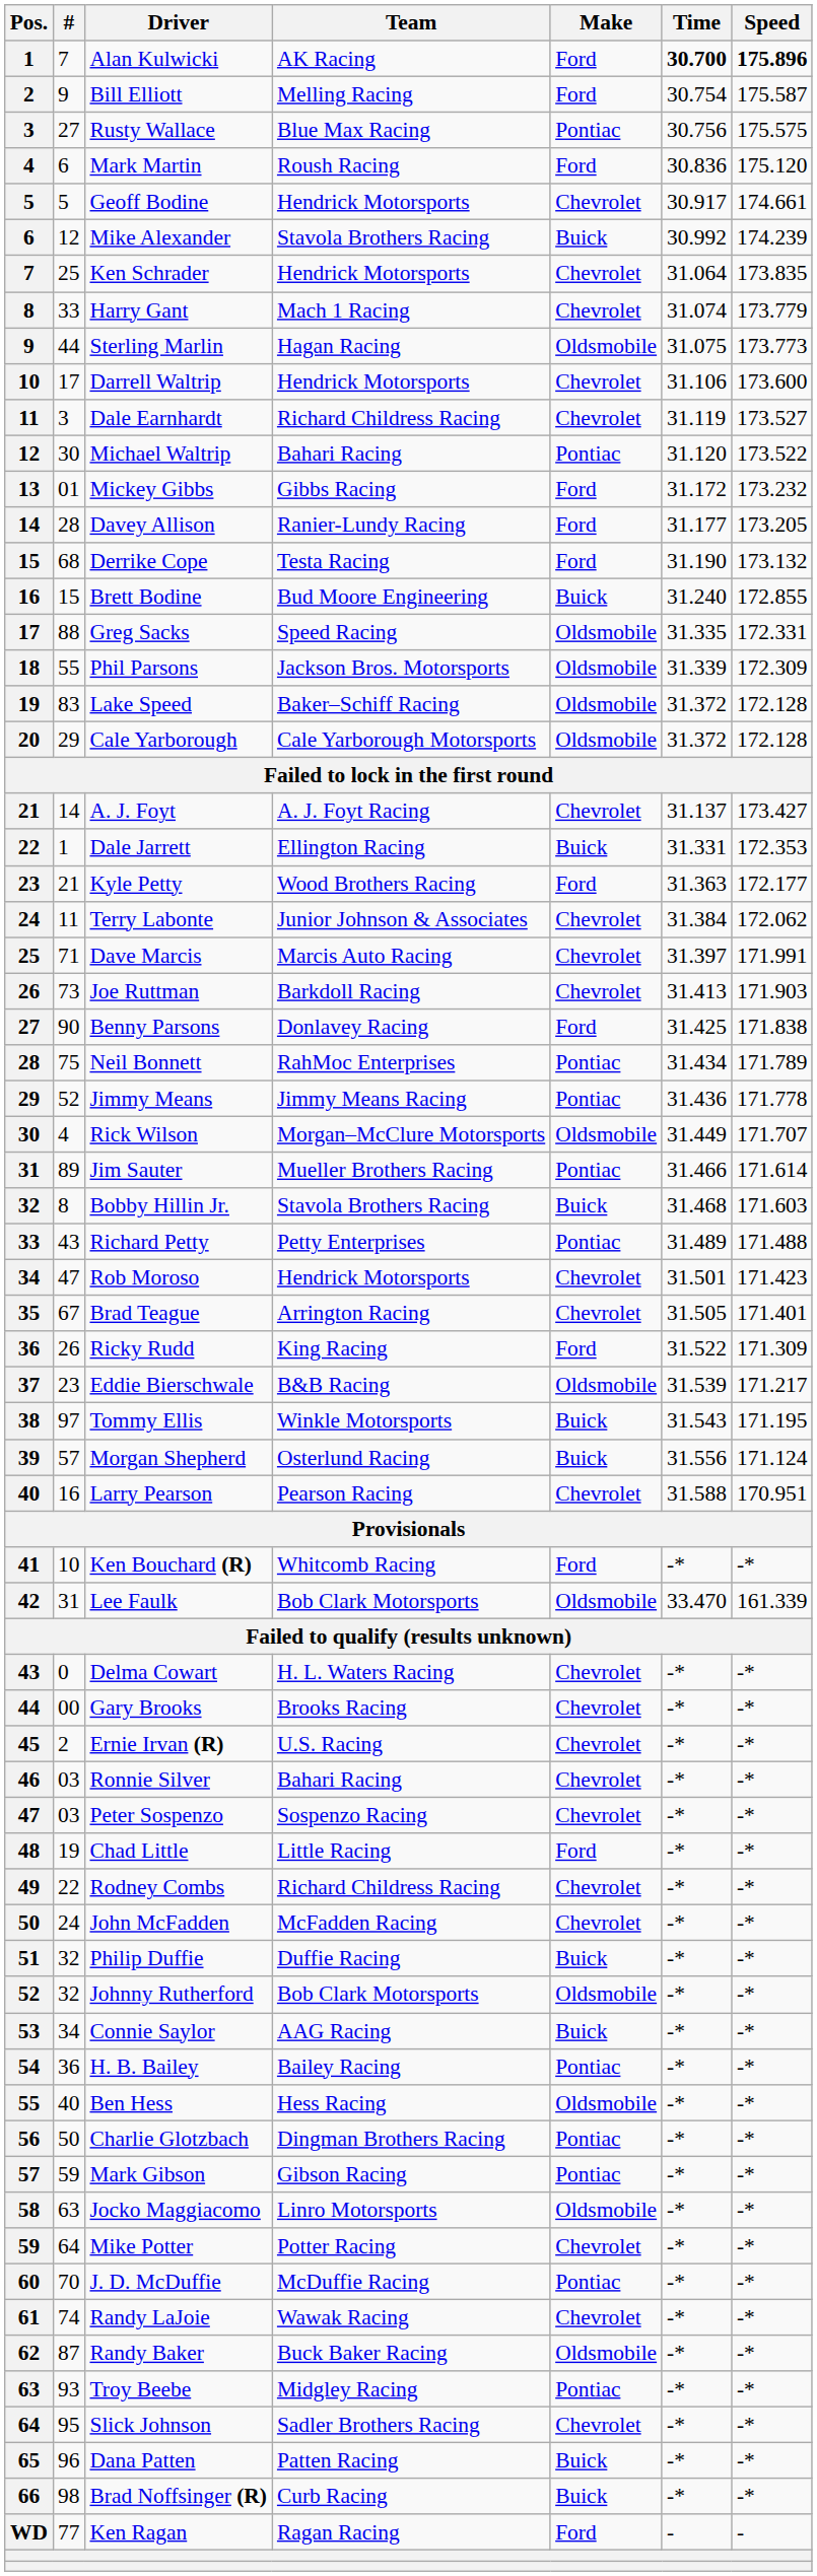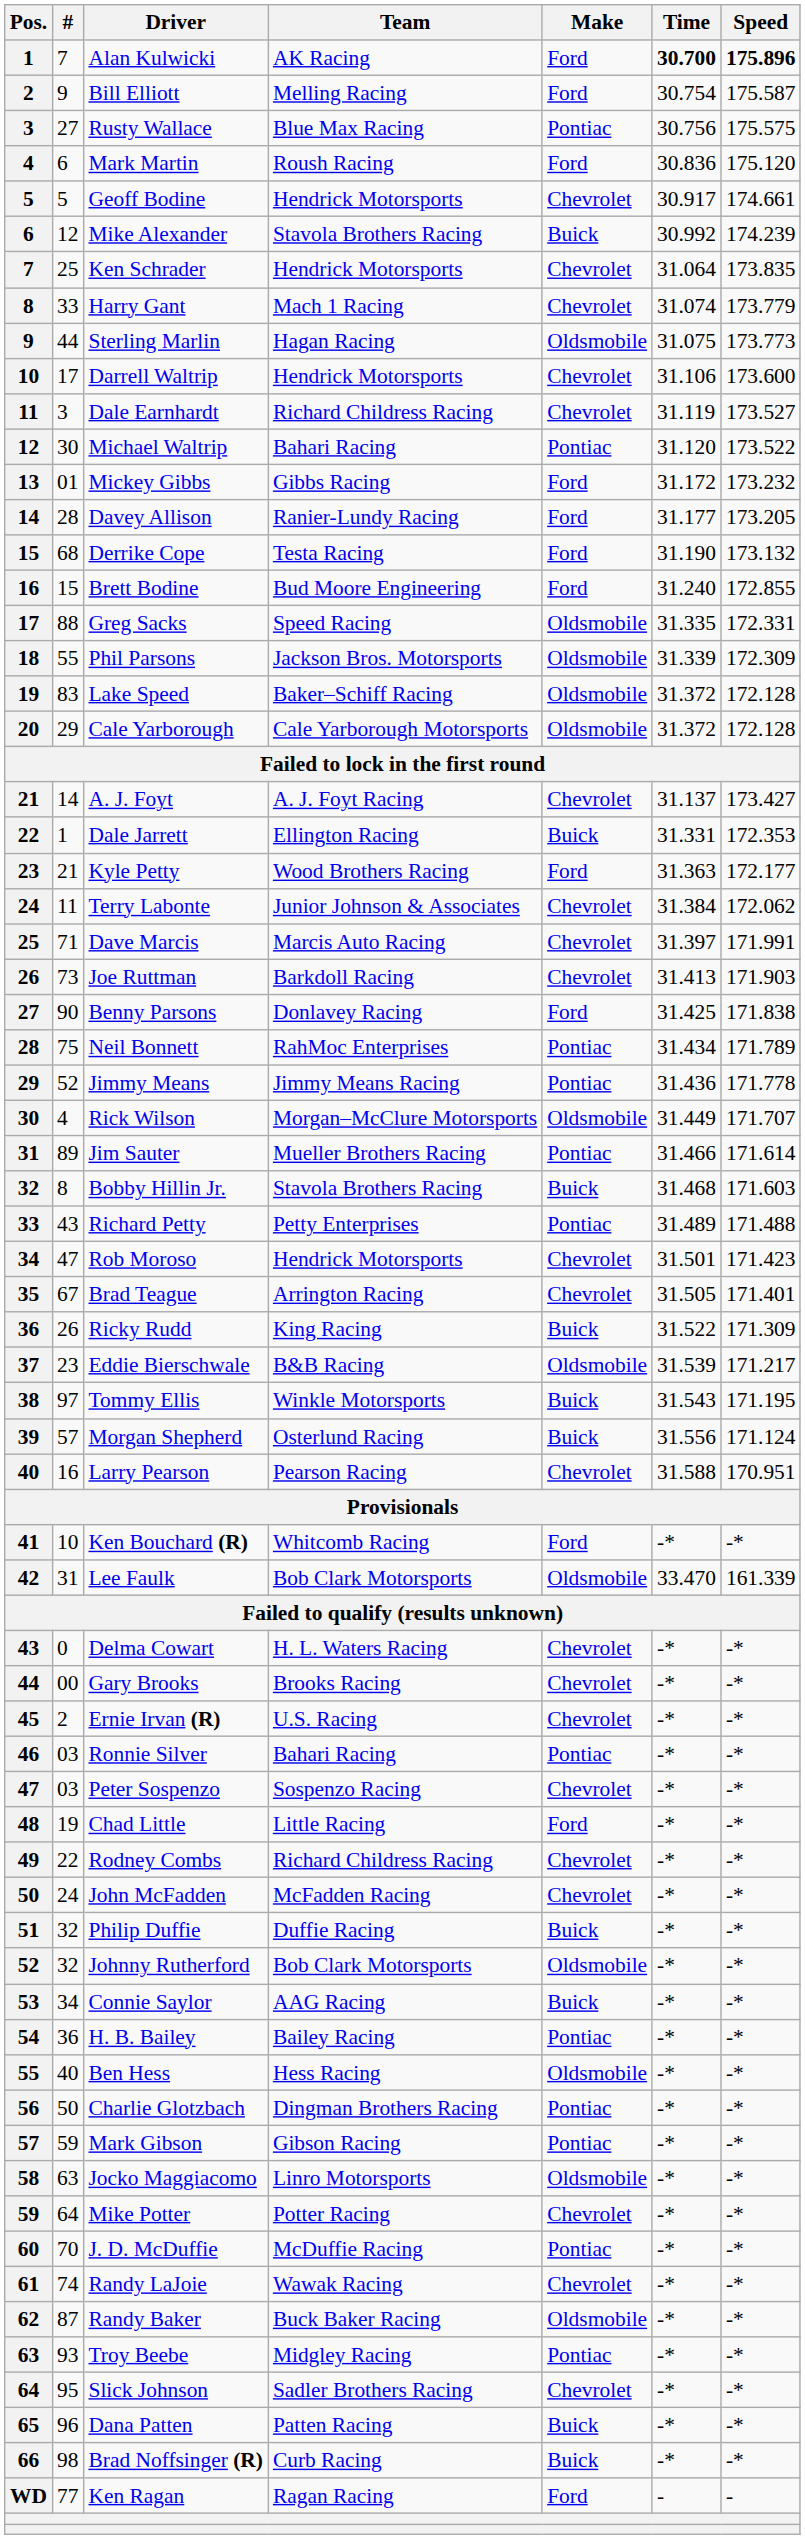 <table class="wikitable" style="font-size:95%">
 <tr>
 <th>Pos.</th>
 <th>#</th>
 <th>Driver</th>
 <th>Team</th>
 <th>Make</th>
 <th>Time</th>
 <th>Speed</th>
 </tr>
 <tr>
 <th>1</th>
 <td>7</td>
 <td><a href='#'>Alan Kulwicki</a></td>
 <td><a href='#'>AK Racing</a></td>
 <td><a href='#'>Ford</a></td>
 <td><strong>30.700</strong></td>
 <td><strong>175.896</strong></td>
 </tr>
 <tr>
 <th>2</th>
 <td>9</td>
 <td><a href='#'>Bill Elliott</a></td>
 <td><a href='#'>Melling Racing</a></td>
 <td><a href='#'>Ford</a></td>
 <td>30.754</td>
 <td>175.587</td>
 </tr>
 <tr>
 <th>3</th>
 <td>27</td>
 <td><a href='#'>Rusty Wallace</a></td>
 <td><a href='#'>Blue Max Racing</a></td>
 <td><a href='#'>Pontiac</a></td>
 <td>30.756</td>
 <td>175.575</td>
 </tr>
 <tr>
 <th>4</th>
 <td>6</td>
 <td><a href='#'>Mark Martin</a></td>
 <td><a href='#'>Roush Racing</a></td>
 <td><a href='#'>Ford</a></td>
 <td>30.836</td>
 <td>175.120</td>
 </tr>
 <tr>
 <th>5</th>
 <td>5</td>
 <td><a href='#'>Geoff Bodine</a></td>
 <td><a href='#'>Hendrick Motorsports</a></td>
 <td><a href='#'>Chevrolet</a></td>
 <td>30.917</td>
 <td>174.661</td>
 </tr>
 <tr>
 <th>6</th>
 <td>12</td>
 <td><a href='#'>Mike Alexander</a></td>
 <td><a href='#'>Stavola Brothers Racing</a></td>
 <td><a href='#'>Buick</a></td>
 <td>30.992</td>
 <td>174.239</td>
 </tr>
 <tr>
 <th>7</th>
 <td>25</td>
 <td><a href='#'>Ken Schrader</a></td>
 <td><a href='#'>Hendrick Motorsports</a></td>
 <td><a href='#'>Chevrolet</a></td>
 <td>31.064</td>
 <td>173.835</td>
 </tr>
 <tr>
 <th>8</th>
 <td>33</td>
 <td><a href='#'>Harry Gant</a></td>
 <td><a href='#'>Mach 1 Racing</a></td>
 <td><a href='#'>Chevrolet</a></td>
 <td>31.074</td>
 <td>173.779</td>
 </tr>
 <tr>
 <th>9</th>
 <td>44</td>
 <td><a href='#'>Sterling Marlin</a></td>
 <td><a href='#'>Hagan Racing</a></td>
 <td><a href='#'>Oldsmobile</a></td>
 <td>31.075</td>
 <td>173.773</td>
 </tr>
 <tr>
 <th>10</th>
 <td>17</td>
 <td><a href='#'>Darrell Waltrip</a></td>
 <td><a href='#'>Hendrick Motorsports</a></td>
 <td><a href='#'>Chevrolet</a></td>
 <td>31.106</td>
 <td>173.600</td>
 </tr>
 <tr>
 <th>11</th>
 <td>3</td>
 <td><a href='#'>Dale Earnhardt</a></td>
 <td><a href='#'>Richard Childress Racing</a></td>
 <td><a href='#'>Chevrolet</a></td>
 <td>31.119</td>
 <td>173.527</td>
 </tr>
 <tr>
 <th>12</th>
 <td>30</td>
 <td><a href='#'>Michael Waltrip</a></td>
 <td><a href='#'>Bahari Racing</a></td>
 <td><a href='#'>Pontiac</a></td>
 <td>31.120</td>
 <td>173.522</td>
 </tr>
 <tr>
 <th>13</th>
 <td>01</td>
 <td><a href='#'>Mickey Gibbs</a></td>
 <td><a href='#'>Gibbs Racing</a></td>
 <td><a href='#'>Ford</a></td>
 <td>31.172</td>
 <td>173.232</td>
 </tr>
 <tr>
 <th>14</th>
 <td>28</td>
 <td><a href='#'>Davey Allison</a></td>
 <td><a href='#'>Ranier-Lundy Racing</a></td>
 <td><a href='#'>Ford</a></td>
 <td>31.177</td>
 <td>173.205</td>
 </tr>
 <tr>
 <th>15</th>
 <td>68</td>
 <td><a href='#'>Derrike Cope</a></td>
 <td><a href='#'>Testa Racing</a></td>
 <td><a href='#'>Ford</a></td>
 <td>31.190</td>
 <td>173.132</td>
 </tr>
 <tr>
 <th>16</th>
 <td>15</td>
 <td><a href='#'>Brett Bodine</a></td>
 <td><a href='#'>Bud Moore Engineering</a></td>
-<td><a href='#'>Buick</a></td>
+<td><a href='#'>Ford</a></td>
 <td>31.240</td>
 <td>172.855</td>
 </tr>
 <tr>
 <th>17</th>
 <td>88</td>
 <td><a href='#'>Greg Sacks</a></td>
 <td><a href='#'>Speed Racing</a></td>
 <td><a href='#'>Oldsmobile</a></td>
 <td>31.335</td>
 <td>172.331</td>
 </tr>
 <tr>
 <th>18</th>
 <td>55</td>
 <td><a href='#'>Phil Parsons</a></td>
 <td><a href='#'>Jackson Bros. Motorsports</a></td>
 <td><a href='#'>Oldsmobile</a></td>
 <td>31.339</td>
 <td>172.309</td>
 </tr>
 <tr>
 <th>19</th>
 <td>83</td>
 <td><a href='#'>Lake Speed</a></td>
 <td><a href='#'>Baker–Schiff Racing</a></td>
 <td><a href='#'>Oldsmobile</a></td>
 <td>31.372</td>
 <td>172.128</td>
 </tr>
 <tr>
 <th>20</th>
 <td>29</td>
 <td><a href='#'>Cale Yarborough</a></td>
 <td><a href='#'>Cale Yarborough Motorsports</a></td>
 <td><a href='#'>Oldsmobile</a></td>
 <td>31.372</td>
 <td>172.128</td>
 </tr>
 <tr>
 <th colspan="7">Failed to lock in the first round</th>
 </tr>
 <tr>
 <th>21</th>
 <td>14</td>
 <td><a href='#'>A. J. Foyt</a></td>
 <td><a href='#'>A. J. Foyt Racing</a></td>
 <td><a href='#'>Chevrolet</a></td>
 <td>31.137</td>
 <td>173.427</td>
 </tr>
 <tr>
 <th>22</th>
 <td>1</td>
 <td><a href='#'>Dale Jarrett</a></td>
 <td><a href='#'>Ellington Racing</a></td>
 <td><a href='#'>Buick</a></td>
 <td>31.331</td>
 <td>172.353</td>
 </tr>
 <tr>
 <th>23</th>
 <td>21</td>
 <td><a href='#'>Kyle Petty</a></td>
 <td><a href='#'>Wood Brothers Racing</a></td>
 <td><a href='#'>Ford</a></td>
 <td>31.363</td>
 <td>172.177</td>
 </tr>
 <tr>
 <th>24</th>
 <td>11</td>
 <td><a href='#'>Terry Labonte</a></td>
 <td><a href='#'>Junior Johnson & Associates</a></td>
 <td><a href='#'>Chevrolet</a></td>
 <td>31.384</td>
 <td>172.062</td>
 </tr>
 <tr>
 <th>25</th>
 <td>71</td>
 <td><a href='#'>Dave Marcis</a></td>
 <td><a href='#'>Marcis Auto Racing</a></td>
 <td><a href='#'>Chevrolet</a></td>
 <td>31.397</td>
 <td>171.991</td>
 </tr>
 <tr>
 <th>26</th>
 <td>73</td>
 <td><a href='#'>Joe Ruttman</a></td>
 <td><a href='#'>Barkdoll Racing</a></td>
 <td><a href='#'>Chevrolet</a></td>
 <td>31.413</td>
 <td>171.903</td>
 </tr>
 <tr>
 <th>27</th>
 <td>90</td>
 <td><a href='#'>Benny Parsons</a></td>
 <td><a href='#'>Donlavey Racing</a></td>
 <td><a href='#'>Ford</a></td>
 <td>31.425</td>
 <td>171.838</td>
 </tr>
 <tr>
 <th>28</th>
 <td>75</td>
 <td><a href='#'>Neil Bonnett</a></td>
 <td><a href='#'>RahMoc Enterprises</a></td>
 <td><a href='#'>Pontiac</a></td>
 <td>31.434</td>
 <td>171.789</td>
 </tr>
 <tr>
 <th>29</th>
 <td>52</td>
 <td><a href='#'>Jimmy Means</a></td>
 <td><a href='#'>Jimmy Means Racing</a></td>
 <td><a href='#'>Pontiac</a></td>
 <td>31.436</td>
 <td>171.778</td>
 </tr>
 <tr>
 <th>30</th>
 <td>4</td>
 <td><a href='#'>Rick Wilson</a></td>
 <td><a href='#'>Morgan–McClure Motorsports</a></td>
 <td><a href='#'>Oldsmobile</a></td>
 <td>31.449</td>
 <td>171.707</td>
 </tr>
 <tr>
 <th>31</th>
 <td>89</td>
 <td><a href='#'>Jim Sauter</a></td>
 <td><a href='#'>Mueller Brothers Racing</a></td>
 <td><a href='#'>Pontiac</a></td>
 <td>31.466</td>
 <td>171.614</td>
 </tr>
 <tr>
 <th>32</th>
 <td>8</td>
 <td><a href='#'>Bobby Hillin Jr.</a></td>
 <td><a href='#'>Stavola Brothers Racing</a></td>
 <td><a href='#'>Buick</a></td>
 <td>31.468</td>
 <td>171.603</td>
 </tr>
 <tr>
 <th>33</th>
 <td>43</td>
 <td><a href='#'>Richard Petty</a></td>
 <td><a href='#'>Petty Enterprises</a></td>
 <td><a href='#'>Pontiac</a></td>
 <td>31.489</td>
 <td>171.488</td>
 </tr>
 <tr>
 <th>34</th>
 <td>47</td>
 <td><a href='#'>Rob Moroso</a></td>
 <td><a href='#'>Hendrick Motorsports</a></td>
 <td><a href='#'>Chevrolet</a></td>
 <td>31.501</td>
 <td>171.423</td>
 </tr>
 <tr>
 <th>35</th>
 <td>67</td>
 <td><a href='#'>Brad Teague</a></td>
 <td><a href='#'>Arrington Racing</a></td>
 <td><a href='#'>Chevrolet</a></td>
 <td>31.505</td>
 <td>171.401</td>
 </tr>
 <tr>
 <th>36</th>
 <td>26</td>
 <td><a href='#'>Ricky Rudd</a></td>
 <td><a href='#'>King Racing</a></td>
-<td><a href='#'>Ford</a></td>
+<td><a href='#'>Buick</a></td>
 <td>31.522</td>
 <td>171.309</td>
 </tr>
 <tr>
 <th>37</th>
 <td>23</td>
 <td><a href='#'>Eddie Bierschwale</a></td>
 <td><a href='#'>B&B Racing</a></td>
 <td><a href='#'>Oldsmobile</a></td>
 <td>31.539</td>
 <td>171.217</td>
 </tr>
 <tr>
 <th>38</th>
 <td>97</td>
 <td><a href='#'>Tommy Ellis</a></td>
 <td><a href='#'>Winkle Motorsports</a></td>
 <td><a href='#'>Buick</a></td>
 <td>31.543</td>
 <td>171.195</td>
 </tr>
 <tr>
 <th>39</th>
 <td>57</td>
 <td><a href='#'>Morgan Shepherd</a></td>
 <td><a href='#'>Osterlund Racing</a></td>
 <td><a href='#'>Buick</a></td>
 <td>31.556</td>
 <td>171.124</td>
 </tr>
 <tr>
 <th>40</th>
 <td>16</td>
 <td><a href='#'>Larry Pearson</a></td>
 <td><a href='#'>Pearson Racing</a></td>
 <td><a href='#'>Chevrolet</a></td>
 <td>31.588</td>
 <td>170.951</td>
 </tr>
 <tr>
 <th colspan="7">Provisionals</th>
 </tr>
 <tr>
 <th>41</th>
 <td>10</td>
 <td><a href='#'>Ken Bouchard</a> <strong>(R)</strong></td>
 <td><a href='#'>Whitcomb Racing</a></td>
 <td><a href='#'>Ford</a></td>
 <td>-*</td>
 <td>-*</td>
 </tr>
 <tr>
 <th>42</th>
 <td>31</td>
 <td><a href='#'>Lee Faulk</a></td>
 <td><a href='#'>Bob Clark Motorsports</a></td>
 <td><a href='#'>Oldsmobile</a></td>
 <td>33.470</td>
 <td>161.339</td>
 </tr>
 <tr>
 <th colspan="7">Failed to qualify (results unknown)</th>
 </tr>
 <tr>
 <th>43</th>
 <td>0</td>
 <td><a href='#'>Delma Cowart</a></td>
 <td><a href='#'>H. L. Waters Racing</a></td>
 <td><a href='#'>Chevrolet</a></td>
 <td>-*</td>
 <td>-*</td>
 </tr>
 <tr>
 <th>44</th>
 <td>00</td>
 <td><a href='#'>Gary Brooks</a></td>
 <td><a href='#'>Brooks Racing</a></td>
 <td><a href='#'>Chevrolet</a></td>
 <td>-*</td>
 <td>-*</td>
 </tr>
 <tr>
 <th>45</th>
 <td>2</td>
 <td><a href='#'>Ernie Irvan</a> <strong>(R)</strong></td>
 <td><a href='#'>U.S. Racing</a></td>
 <td><a href='#'>Chevrolet</a></td>
 <td>-*</td>
 <td>-*</td>
 </tr>
 <tr>
 <th>46</th>
 <td>03</td>
 <td><a href='#'>Ronnie Silver</a></td>
 <td><a href='#'>Bahari Racing</a></td>
-<td><a href='#'>Chevrolet</a></td>
+<td><a href='#'>Pontiac</a></td>
 <td>-*</td>
 <td>-*</td>
 </tr>
 <tr>
 <th>47</th>
 <td>03</td>
 <td><a href='#'>Peter Sospenzo</a></td>
 <td><a href='#'>Sospenzo Racing</a></td>
 <td><a href='#'>Chevrolet</a></td>
 <td>-*</td>
 <td>-*</td>
 </tr>
 <tr>
 <th>48</th>
 <td>19</td>
 <td><a href='#'>Chad Little</a></td>
 <td><a href='#'>Little Racing</a></td>
 <td><a href='#'>Ford</a></td>
 <td>-*</td>
 <td>-*</td>
 </tr>
 <tr>
 <th>49</th>
 <td>22</td>
 <td><a href='#'>Rodney Combs</a></td>
 <td><a href='#'>Richard Childress Racing</a></td>
 <td><a href='#'>Chevrolet</a></td>
 <td>-*</td>
 <td>-*</td>
 </tr>
 <tr>
 <th>50</th>
 <td>24</td>
 <td><a href='#'>John McFadden</a></td>
 <td><a href='#'>McFadden Racing</a></td>
 <td><a href='#'>Chevrolet</a></td>
 <td>-*</td>
 <td>-*</td>
 </tr>
 <tr>
 <th>51</th>
 <td>32</td>
 <td><a href='#'>Philip Duffie</a></td>
 <td><a href='#'>Duffie Racing</a></td>
 <td><a href='#'>Buick</a></td>
 <td>-*</td>
 <td>-*</td>
 </tr>
 <tr>
 <th>52</th>
 <td>32</td>
 <td><a href='#'>Johnny Rutherford</a></td>
 <td><a href='#'>Bob Clark Motorsports</a></td>
 <td><a href='#'>Oldsmobile</a></td>
 <td>-*</td>
 <td>-*</td>
 </tr>
 <tr>
 <th>53</th>
 <td>34</td>
 <td><a href='#'>Connie Saylor</a></td>
 <td><a href='#'>AAG Racing</a></td>
 <td><a href='#'>Buick</a></td>
 <td>-*</td>
 <td>-*</td>
 </tr>
 <tr>
 <th>54</th>
 <td>36</td>
 <td><a href='#'>H. B. Bailey</a></td>
 <td><a href='#'>Bailey Racing</a></td>
 <td><a href='#'>Pontiac</a></td>
 <td>-*</td>
 <td>-*</td>
 </tr>
 <tr>
 <th>55</th>
 <td>40</td>
 <td><a href='#'>Ben Hess</a></td>
 <td><a href='#'>Hess Racing</a></td>
 <td><a href='#'>Oldsmobile</a></td>
 <td>-*</td>
 <td>-*</td>
 </tr>
 <tr>
 <th>56</th>
 <td>50</td>
 <td><a href='#'>Charlie Glotzbach</a></td>
 <td><a href='#'>Dingman Brothers Racing</a></td>
 <td><a href='#'>Pontiac</a></td>
 <td>-*</td>
 <td>-*</td>
 </tr>
 <tr>
 <th>57</th>
 <td>59</td>
 <td><a href='#'>Mark Gibson</a></td>
 <td><a href='#'>Gibson Racing</a></td>
 <td><a href='#'>Pontiac</a></td>
 <td>-*</td>
 <td>-*</td>
 </tr>
 <tr>
 <th>58</th>
 <td>63</td>
 <td><a href='#'>Jocko Maggiacomo</a></td>
 <td><a href='#'>Linro Motorsports</a></td>
 <td><a href='#'>Oldsmobile</a></td>
 <td>-*</td>
 <td>-*</td>
 </tr>
 <tr>
 <th>59</th>
 <td>64</td>
 <td><a href='#'>Mike Potter</a></td>
 <td><a href='#'>Potter Racing</a></td>
 <td><a href='#'>Chevrolet</a></td>
 <td>-*</td>
 <td>-*</td>
 </tr>
 <tr>
 <th>60</th>
 <td>70</td>
 <td><a href='#'>J. D. McDuffie</a></td>
 <td><a href='#'>McDuffie Racing</a></td>
 <td><a href='#'>Pontiac</a></td>
 <td>-*</td>
 <td>-*</td>
 </tr>
 <tr>
 <th>61</th>
 <td>74</td>
 <td><a href='#'>Randy LaJoie</a></td>
 <td><a href='#'>Wawak Racing</a></td>
 <td><a href='#'>Chevrolet</a></td>
 <td>-*</td>
 <td>-*</td>
 </tr>
 <tr>
 <th>62</th>
 <td>87</td>
 <td><a href='#'>Randy Baker</a></td>
 <td><a href='#'>Buck Baker Racing</a></td>
 <td><a href='#'>Oldsmobile</a></td>
 <td>-*</td>
 <td>-*</td>
 </tr>
 <tr>
 <th>63</th>
 <td>93</td>
 <td><a href='#'>Troy Beebe</a></td>
 <td><a href='#'>Midgley Racing</a></td>
 <td><a href='#'>Pontiac</a></td>
 <td>-*</td>
 <td>-*</td>
 </tr>
 <tr>
 <th>64</th>
 <td>95</td>
 <td><a href='#'>Slick Johnson</a></td>
 <td><a href='#'>Sadler Brothers Racing</a></td>
 <td><a href='#'>Chevrolet</a></td>
 <td>-*</td>
 <td>-*</td>
 </tr>
 <tr>
 <th>65</th>
 <td>96</td>
 <td><a href='#'>Dana Patten</a></td>
 <td><a href='#'>Patten Racing</a></td>
 <td><a href='#'>Buick</a></td>
 <td>-*</td>
 <td>-*</td>
 </tr>
 <tr>
 <th>66</th>
 <td>98</td>
 <td><a href='#'>Brad Noffsinger</a> <strong>(R)</strong></td>
 <td><a href='#'>Curb Racing</a></td>
 <td><a href='#'>Buick</a></td>
 <td>-*</td>
 <td>-*</td>
 </tr>
 <tr>
 <th>WD</th>
 <td>77</td>
 <td><a href='#'>Ken Ragan</a></td>
 <td><a href='#'>Ragan Racing</a></td>
 <td><a href='#'>Ford</a></td>
 <td>-</td>
 <td>-</td>
 </tr>
 <tr>
 <th colspan="7"></th>
 </tr>
 <tr>
 <th colspan="7"></th>
 </tr>
 </table>
